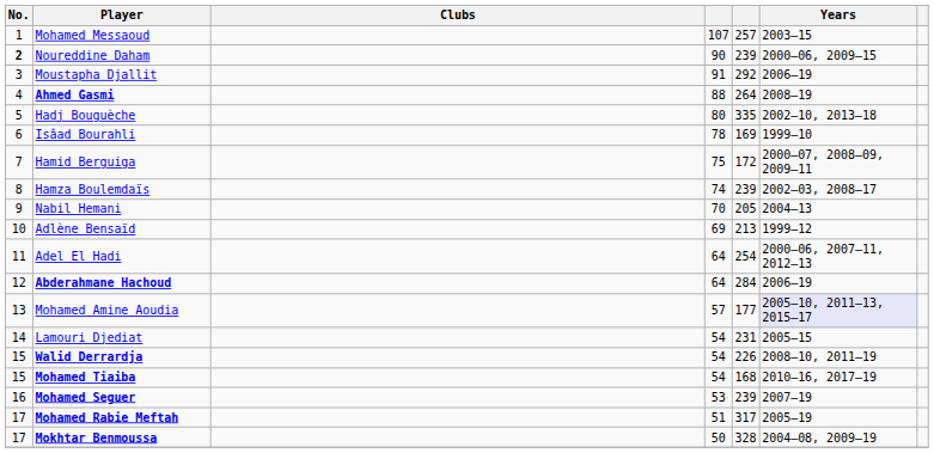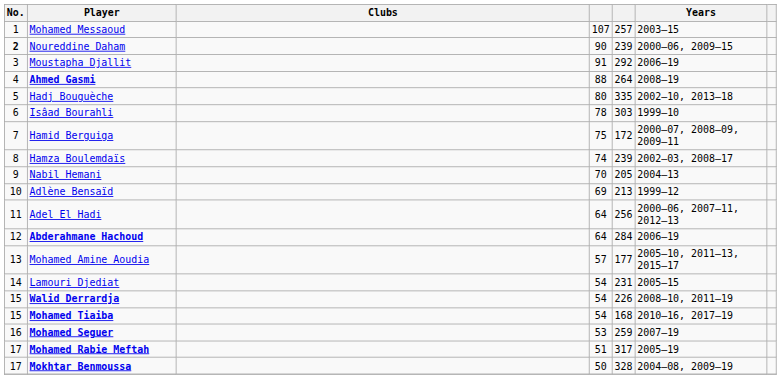 <table class="wikitable plainrowheaders sortable" style="text-align:left;font-size:90%">
 <tr>
 <th width=5>No.</th>
 <th width=170>Player</th>
 <th width=480>Clubs</th>
 <th width=5></th>
 <th width=5></th>
 <th width=150>Years</th>
 <th width=5></th>
 </tr>
 <tr>
 <td align="center">1</td>
 <td> <a href='#'>Mohamed Messaoud</a></td>
 <td></td>
 <td align="center">107</td>
 <td>257</td>
 <td>2003–15</td>
 <td></td>
 </tr>
 <tr>
 <td align="center"><strong>2</strong></td>
 <td> <a href='#'>Noureddine Daham</a></td>
 <td></td>
 <td align="center">90</td>
 <td>239</td>
 <td>2000–06, 2009–15</td>
 <td></td>
 </tr>
 <tr>
 <td align="center">3</td>
 <td> <a href='#'>Moustapha Djallit</a></td>
 <td></td>
 <td align="center">91</td>
 <td>292</td>
 <td>2006–19</td>
 <td></td>
 </tr>
 <tr>
 <td align="center">4</td>
 <td> <strong><a href='#'>Ahmed Gasmi</a></strong></td>
 <td></td>
 <td align="center">88</td>
 <td>264</td>
 <td>2008–19</td>
 <td></td>
 </tr>
 <tr>
 <td align="center">5</td>
 <td> <a href='#'>Hadj Bouguèche</a></td>
 <td></td>
 <td align="center">80</td>
 <td>335</td>
 <td>2002–10, 2013–18</td>
 <td></td>
 </tr>
 <tr>
 <td align="center">6</td>
 <td> <a href='#'>Isâad Bourahli</a></td>
 <td></td>
 <td align="center">78</td>
-<td>169</td>
+<td>303</td>
 <td>1999–10</td>
 <td></td>
 </tr>
 <tr>
 <td align="center">7</td>
 <td> <a href='#'>Hamid Berguiga</a></td>
 <td></td>
 <td align="center">75</td>
 <td>172</td>
 <td>2000–07, 2008–09, 2009–11</td>
 <td></td>
 </tr>
 <tr>
 <td align="center">8</td>
 <td> <a href='#'>Hamza Boulemdaïs</a></td>
 <td></td>
 <td align="center">74</td>
 <td>239</td>
 <td>2002–03, 2008–17</td>
 <td></td>
 </tr>
 <tr>
 <td align="center">9</td>
 <td> <a href='#'>Nabil Hemani</a></td>
 <td></td>
 <td align="center">70</td>
 <td>205</td>
 <td>2004–13</td>
 <td></td>
 </tr>
 <tr>
 <td align="center">10</td>
 <td> <a href='#'>Adlène Bensaïd</a></td>
 <td></td>
 <td align="center">69</td>
 <td>213</td>
 <td>1999–12</td>
 <td></td>
 </tr>
 <tr>
 <td align="center">11</td>
 <td> <a href='#'>Adel El Hadi</a></td>
 <td></td>
 <td align="center">64</td>
-<td>254</td>
+<td>256</td>
 <td>2000–06, 2007–11, 2012–13</td>
 <td></td>
 </tr>
 <tr>
 <td align="center">12</td>
 <td> <strong><a href='#'>Abderahmane Hachoud</a></strong></td>
 <td></td>
 <td align="center">64</td>
 <td>284</td>
 <td>2006–19</td>
 <td></td>
 </tr>
 <tr>
 <td align="center">13</td>
 <td> <a href='#'>Mohamed Amine Aoudia</a></td>
 <td></td>
 <td align="center">57</td>
 <td>177</td>
-<td style="background: lavender;">2005–10, 2011–13, 2015–17</td>
+<td>2005–10, 2011–13, 2015–17</td>
 <td></td>
 </tr>
 <tr>
 <td align="center">14</td>
 <td> <a href='#'>Lamouri Djediat</a></td>
 <td></td>
 <td align="center">54</td>
 <td>231</td>
 <td>2005–15</td>
 <td></td>
 </tr>
 <tr>
 <td align="center">15</td>
 <td> <strong><a href='#'>Walid Derrardja</a></strong></td>
 <td></td>
 <td align="center">54</td>
 <td>226</td>
 <td>2008–10, 2011–19</td>
 <td></td>
 </tr>
 <tr>
 <td align="center">15</td>
 <td> <strong><a href='#'>Mohamed Tiaiba</a></strong></td>
 <td></td>
 <td align="center">54</td>
 <td>168</td>
 <td>2010–16, 2017–19</td>
 <td></td>
 </tr>
 <tr>
 <td align="center">16</td>
 <td> <strong><a href='#'>Mohamed Seguer</a></strong></td>
 <td></td>
 <td align="center">53</td>
-<td>239</td>
+<td>259</td>
 <td>2007–19</td>
 <td></td>
 </tr>
 <tr>
 <td align="center">17</td>
 <td> <strong><a href='#'>Mohamed Rabie Meftah</a></strong></td>
 <td></td>
 <td align="center">51</td>
 <td>317</td>
 <td>2005–19</td>
 <td></td>
 </tr>
 <tr>
 <td align="center">17</td>
 <td> <strong><a href='#'>Mokhtar Benmoussa</a></strong></td>
 <td></td>
 <td align="center">50</td>
 <td>328</td>
 <td>2004–08, 2009–19</td>
 <td></td>
 </tr>
 <tr>
 </tr>
 </table>
